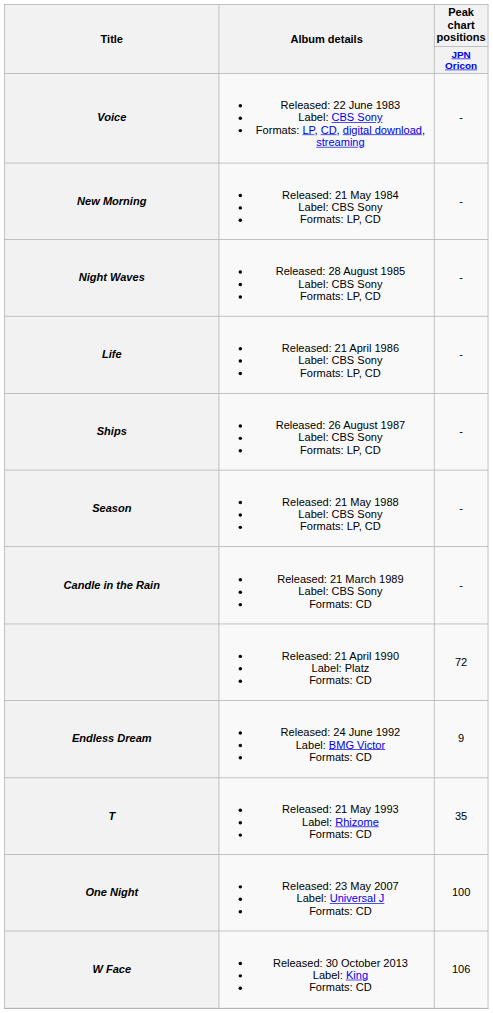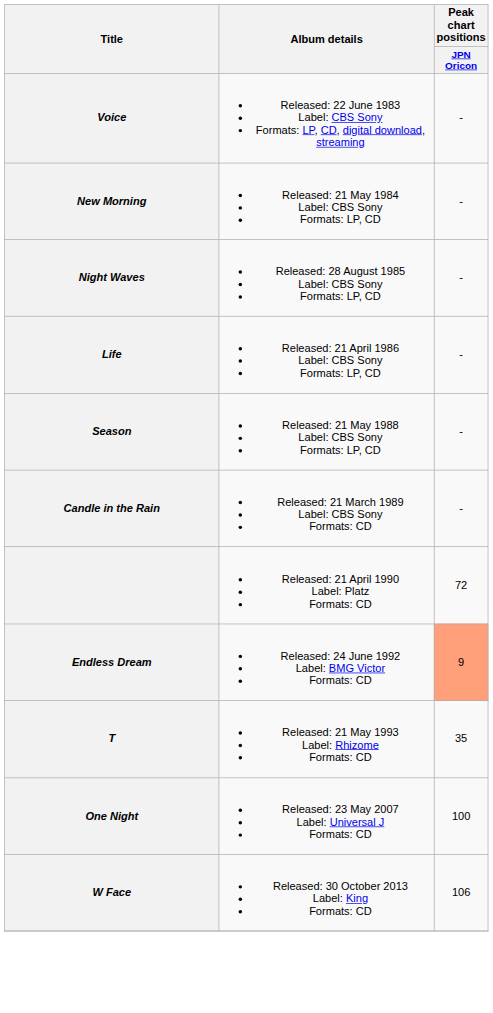 <table class="wikitable plainrowheaders" style="text-align:center;">
 <tr>
 <th scope="col" rowspan="2" style="width:19em;">Title</th>
 <th scope="col" rowspan="2" style="width:19em;">Album details</th>
 <th scope="col">Peak chart positions</th>
 </tr>
 <tr>
 <th scope="col" style="width:2.9em;font-size:90%;"><a href='#'>JPN<br>Oricon</a><br></th>
 </tr>
 <tr>
 <th scope="row"><em>Voice</em></th>
 <td><br><ul><li>Released: 22 June 1983</li><li>Label: <a href='#'>CBS Sony</a></li><li>Formats: <a href='#'>LP</a>, <a href='#'>CD</a>, <a href='#'>digital download</a>, <a href='#'>streaming</a></li></ul></td>
 <td>-</td>
 </tr>
 <tr>
 <th scope="row"><em>New Morning</em></th>
 <td><br><ul><li>Released: 21 May 1984</li><li>Label: CBS Sony</li><li>Formats: LP, CD</li></ul></td>
 <td>-</td>
 </tr>
 <tr>
 <th scope="row"><em>Night Waves</em></th>
 <td><br><ul><li>Released: 28 August 1985</li><li>Label: CBS Sony</li><li>Formats: LP, CD</li></ul></td>
 <td>-</td>
 </tr>
 <tr>
 <th scope="row"><em>Life</em></th>
 <td><br><ul><li>Released: 21 April 1986</li><li>Label: CBS Sony</li><li>Formats: LP, CD</li></ul></td>
 <td>-</td>
 </tr>
 <tr>
-<th scope="row"><em>Ships</em></th>
-<td><br><ul><li>Released: 26 August 1987</li><li>Label: CBS Sony</li><li>Formats: LP, CD</li></ul></td>
-<td>-</td>
-</tr>
-<tr>
 <th scope="row"><em>Season</em></th>
 <td><br><ul><li>Released: 21 May 1988</li><li>Label: CBS Sony</li><li>Formats: LP, CD</li></ul></td>
 <td>-</td>
 </tr>
 <tr>
 <th scope="row"><em>Candle in the Rain</em></th>
 <td><br><ul><li>Released: 21 March 1989</li><li>Label: CBS Sony</li><li>Formats: CD</li></ul></td>
 <td>-</td>
 </tr>
 <tr>
 <th scope="row"></th>
 <td><br><ul><li>Released: 21 April 1990</li><li>Label: Platz</li><li>Formats: CD</li></ul></td>
 <td>72</td>
 </tr>
 <tr>
 <th scope="row"><em>Endless Dream</em></th>
 <td><br><ul><li>Released: 24 June 1992</li><li>Label: <a href='#'>BMG Victor</a></li><li>Formats: CD</li></ul></td>
-<td>9</td>
+<td style="background: lightsalmon;">9</td>
 </tr>
 <tr>
 <th scope="row"><em>T</em></th>
 <td><br><ul><li>Released: 21 May 1993</li><li>Label: <a href='#'>Rhizome</a></li><li>Formats: CD</li></ul></td>
 <td>35</td>
 </tr>
 <tr>
 <th scope="row"><em>One Night</em></th>
 <td><br><ul><li>Released: 23 May 2007</li><li>Label: <a href='#'>Universal J</a></li><li>Formats: CD</li></ul></td>
 <td>100</td>
 </tr>
 <tr>
 <th scope="row"><em>W Face</em></th>
 <td><br><ul><li>Released: 30 October 2013</li><li>Label: <a href='#'>King</a></li><li>Formats: CD</li></ul></td>
 <td>106</td>
 </tr>
 <tr>
 </tr>
 </table>
